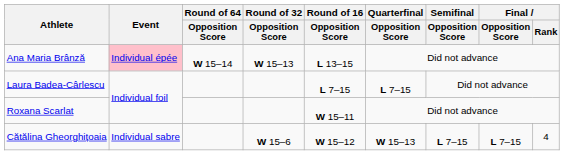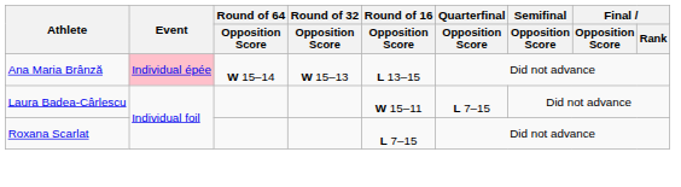 <table class="wikitable" style="font-size:90%">
 <tr>
 <th rowspan="2">Athlete</th>
 <th rowspan="2">Event</th>
 <th>Round of 64</th>
 <th>Round of 32</th>
 <th>Round of 16</th>
 <th>Quarterfinal</th>
 <th>Semifinal</th>
 <th colspan=2>Final / </th>
 </tr>
 <tr style="font-size:95%">
 <th>Opposition <br> Score</th>
 <th>Opposition <br> Score</th>
 <th>Opposition <br> Score</th>
 <th>Opposition <br> Score</th>
 <th>Opposition <br> Score</th>
 <th>Opposition <br> Score</th>
 <th>Rank</th>
 </tr>
 <tr align=center>
 <td align=left><a href='#'>Ana Maria Brânză</a></td>
 <td align=left style="background: pink;"><a href='#'>Individual épée</a></td>
 <td><br><strong>W</strong> 15–14</td>
 <td><br><strong>W</strong> 15–13</td>
 <td><br><strong>L</strong> 13–15</td>
 <td colspan=4>Did not advance</td>
 </tr>
 <tr align=center>
 <td align=left><a href='#'>Laura Badea-Cârlescu</a></td>
 <td align=left rowspan=2><a href='#'>Individual foil</a></td>
 <td></td>
 <td></td>
-<td><br><strong>L</strong> 7–15</td>
+<td><br><strong>W</strong> 15–11</td>
 <td><br><strong>L</strong> 7–15</td>
 <td colspan=3>Did not advance</td>
 </tr>
 <tr align=center>
 <td align=left><a href='#'>Roxana Scarlat</a></td>
 <td></td>
 <td></td>
-<td><br><strong>W</strong> 15–11</td>
+<td><br><strong>L</strong> 7–15</td>
 <td colspan=4>Did not advance</td>
 </tr>
-<tr align=center>
-<td align=left><a href='#'>Cătălina Gheorghițoaia</a></td>
-<td align=left><a href='#'>Individual sabre</a></td>
-<td></td>
-<td><br><strong>W</strong> 15–6</td>
-<td><br><strong>W</strong> 15–12</td>
-<td><br><strong>W</strong> 15–13</td>
-<td><br><strong>L</strong> 7–15</td>
-<td><br><strong>L</strong> 7–15</td>
-<td>4</td>
-</tr>
 </table>
